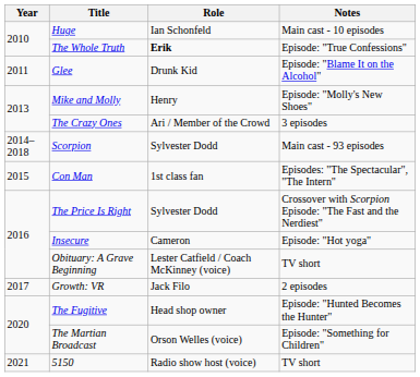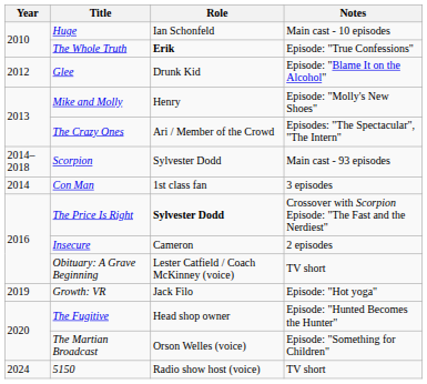 <table class="wikitable plainrowheaders sortable">
 <tr>
 <th>Year</th>
 <th>Title</th>
 <th>Role</th>
 <th class="unsortable">Notes</th>
 </tr>
 <tr>
 <td rowspan="2">2010</td>
 <td><em><a href='#'>Huge</a></em></td>
 <td>Ian Schonfeld</td>
 <td>Main cast - 10 episodes</td>
 </tr>
 <tr>
 <td><em><a href='#'>The Whole Truth</a></em></td>
 <td><strong>Erik</strong></td>
 <td>Episode: "True Confessions"</td>
 </tr>
 <tr>
-<td>2011</td>
+<td>2012</td>
 <td><em><a href='#'>Glee</a></em></td>
 <td>Drunk Kid</td>
 <td>Episode: "<a href='#'>Blame It on the Alcohol</a>"</td>
 </tr>
 <tr>
 <td rowspan="2">2013</td>
 <td><em><a href='#'>Mike and Molly</a></em></td>
 <td>Henry</td>
 <td>Episode: "Molly's New Shoes"</td>
 </tr>
 <tr>
 <td><em><a href='#'>The Crazy Ones</a></em></td>
 <td>Ari / Member of the Crowd</td>
-<td>3 episodes</td>
+<td>Episodes: "The Spectacular", "The Intern"</td>
 </tr>
 <tr>
 <td>2014–2018</td>
 <td><em><a href='#'>Scorpion</a></em></td>
 <td>Sylvester Dodd</td>
 <td>Main cast - 93 episodes</td>
 </tr>
 <tr>
-<td>2015</td>
+<td>2014</td>
 <td><em><a href='#'>Con Man</a></em></td>
 <td>1st class fan</td>
-<td>Episodes: "The Spectacular", "The Intern"</td>
+<td>3 episodes</td>
 </tr>
 <tr>
 <td rowspan="3">2016</td>
 <td><em><a href='#'>The Price Is Right</a></em></td>
-<td>Sylvester Dodd</td>
+<td><strong>Sylvester Dodd</strong></td>
 <td>Crossover with <em>Scorpion</em><br>Episode: "The Fast and the Nerdiest"</td>
 </tr>
 <tr>
 <td><em><a href='#'>Insecure</a></em></td>
 <td>Cameron</td>
-<td>Episode: "Hot yoga"</td>
+<td>2 episodes</td>
 </tr>
 <tr>
 <td><em>Obituary: A Grave Beginning</em></td>
 <td>Lester Catfield / Coach McKinney (voice)</td>
 <td>TV short</td>
 </tr>
 <tr>
-<td>2017</td>
+<td>2019</td>
 <td><em>Growth: VR</em></td>
 <td>Jack Filo</td>
-<td>2 episodes</td>
+<td>Episode: "Hot yoga"</td>
 </tr>
 <tr>
 <td rowspan="2">2020</td>
 <td><em><a href='#'>The Fugitive</a></em></td>
 <td>Head shop owner</td>
 <td>Episode: "Hunted Becomes the Hunter"</td>
 </tr>
 <tr>
 <td><em>The Martian Broadcast</em></td>
 <td>Orson Welles (voice)</td>
 <td>Episode: "Something for Children"</td>
 </tr>
 <tr>
-<td>2021</td>
+<td>2024</td>
 <td><em>5150</em></td>
 <td>Radio show host (voice)</td>
 <td>TV short</td>
 </tr>
 </table>
